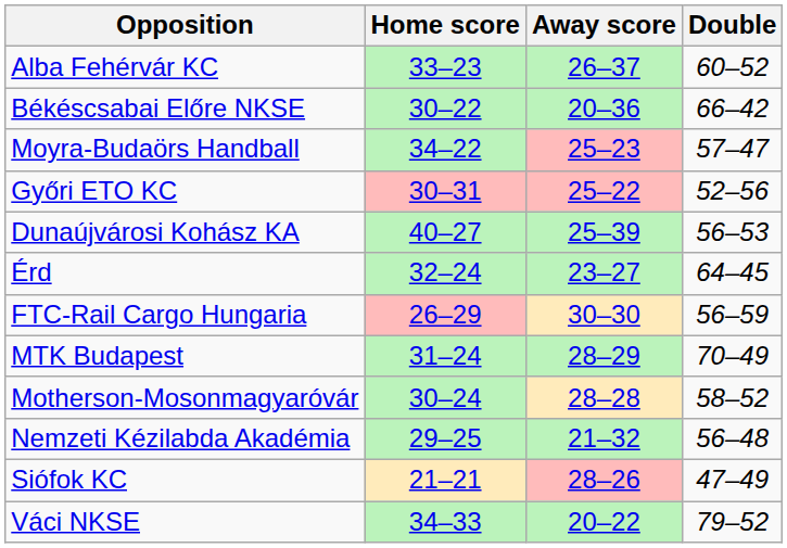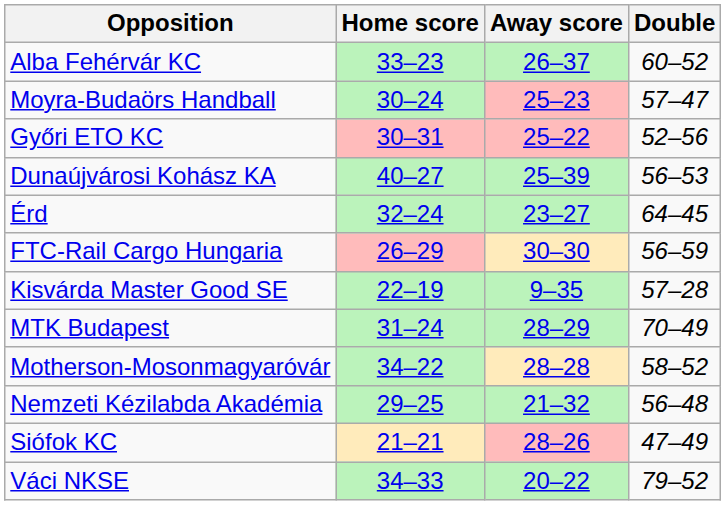 <table class="wikitable" style="text-align: center">
 <tr>
 <th>Opposition</th>
 <th>Home score</th>
 <th>Away score</th>
 <th>Double</th>
 </tr>
 <tr>
 <td align="left"><a href='#'>Alba Fehérvár KC</a></td>
 <td bgcolor=#BBF3BB><a href='#'>33–23</a></td>
 <td bgcolor=#BBF3BB><a href='#'>26–37</a></td>
 <td><em>60–52</em></td>
 </tr>
 <tr>
-<td align="left"><a href='#'>Békéscsabai Előre NKSE</a></td>
-<td bgcolor=#BBF3BB><a href='#'>30–22</a></td>
-<td bgcolor=#BBF3BB><a href='#'>20–36</a></td>
-<td><em>66–42</em></td>
-</tr>
-<tr>
 <td align="left"><a href='#'>Moyra-Budaörs Handball</a></td>
-<td bgcolor=#BBF3BB><a href='#'>34–22</a></td>
+<td bgcolor=#BBF3BB><a href='#'>30–24</a></td>
 <td bgcolor=#FFBBBB><a href='#'>25–23</a></td>
 <td><em>57–47</em></td>
 </tr>
 <tr>
 <td align="left"><a href='#'>Győri ETO KC</a></td>
 <td bgcolor=#FFBBBB><a href='#'>30–31</a></td>
 <td bgcolor=#FFBBBB><a href='#'>25–22</a></td>
 <td><em>52–56</em></td>
 </tr>
 <tr>
 <td align="left"><a href='#'>Dunaújvárosi Kohász KA</a></td>
 <td bgcolor=#BBF3BB><a href='#'>40–27</a></td>
 <td bgcolor=#BBF3BB><a href='#'>25–39</a></td>
 <td><em>56–53</em></td>
 </tr>
 <tr>
 <td align="left"><a href='#'>Érd</a></td>
 <td bgcolor=#BBF3BB><a href='#'>32–24</a></td>
 <td bgcolor=#BBF3BB><a href='#'>23–27</a></td>
 <td><em>64–45</em></td>
 </tr>
 <tr>
 <td align="left"><a href='#'>FTC-Rail Cargo Hungaria</a></td>
 <td bgcolor=#FFBBBB><a href='#'>26–29</a></td>
 <td bgcolor=#FFEBBB><a href='#'>30–30</a></td>
 <td><em>56–59</em></td>
 </tr>
 <tr>
+<td align="left"><a href='#'>Kisvárda Master Good SE</a></td>
+<td bgcolor=#BBF3BB><a href='#'>22–19</a></td>
+<td bgcolor=#BBF3BB><a href='#'>9–35</a></td>
+<td><em>57–28</em></td>
+</tr>
+<tr>
 <td align="left"><a href='#'>MTK Budapest</a></td>
 <td bgcolor=#BBF3BB><a href='#'>31–24</a></td>
 <td bgcolor=#BBF3BB><a href='#'>28–29</a></td>
 <td><em>70–49</em></td>
 </tr>
 <tr>
 <td align="left"><a href='#'>Motherson-Mosonmagyaróvár</a></td>
-<td bgcolor=#BBF3BB><a href='#'>30–24</a></td>
+<td bgcolor=#BBF3BB><a href='#'>34–22</a></td>
 <td bgcolor=#FFEBBB><a href='#'>28–28</a></td>
 <td><em>58–52</em></td>
 </tr>
 <tr>
 <td align="left"><a href='#'>Nemzeti Kézilabda Akadémia</a></td>
 <td bgcolor=#BBF3BB><a href='#'>29–25</a></td>
 <td bgcolor=#BBF3BB><a href='#'>21–32</a></td>
 <td><em>56–48</em></td>
 </tr>
 <tr>
 <td align="left"><a href='#'>Siófok KC</a></td>
 <td bgcolor=#FFEBBB><a href='#'>21–21</a></td>
 <td bgcolor=#FFBBBB><a href='#'>28–26</a></td>
 <td><em>47–49</em></td>
 </tr>
 <tr>
 <td align="left"><a href='#'>Váci NKSE</a></td>
 <td bgcolor=#BBF3BB><a href='#'>34–33</a></td>
 <td bgcolor=#BBF3BB><a href='#'>20–22</a></td>
 <td><em>79–52</em></td>
 </tr>
 </table>
